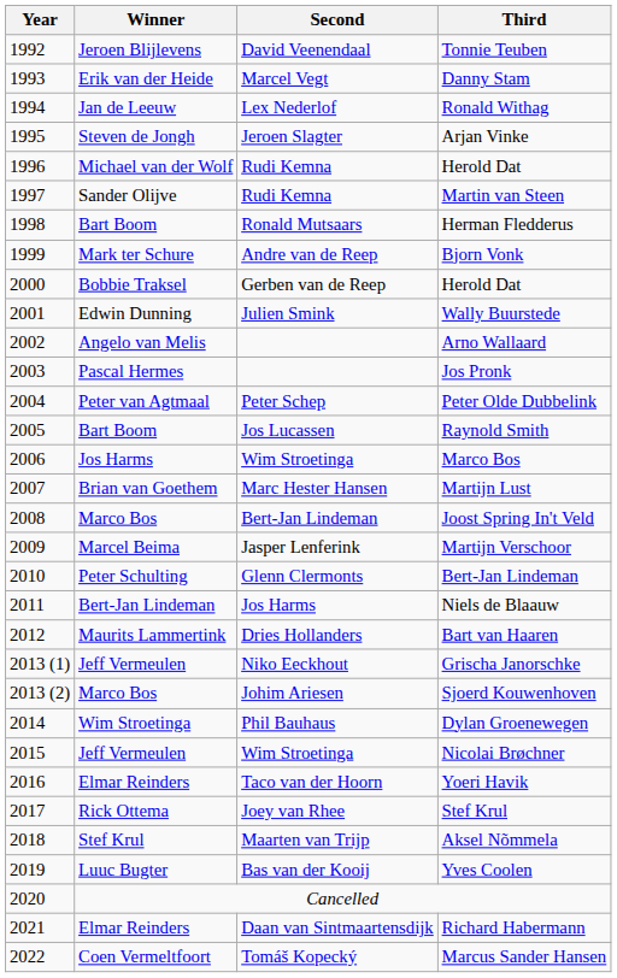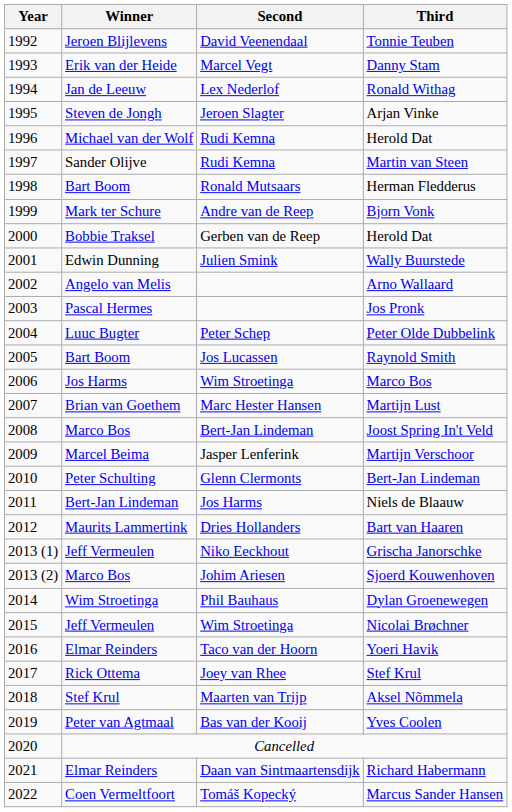 <table class="wikitable sortable" style="font-size:95%">
 <tr>
 <th>Year</th>
 <th>Winner</th>
 <th>Second</th>
 <th>Third</th>
 </tr>
 <tr>
 <td>1992</td>
 <td> <a href='#'>Jeroen Blijlevens</a></td>
 <td> <a href='#'>David Veenendaal</a></td>
 <td> <a href='#'>Tonnie Teuben</a></td>
 </tr>
 <tr>
 <td>1993</td>
 <td> <a href='#'>Erik van der Heide</a></td>
 <td> <a href='#'>Marcel Vegt</a></td>
 <td> <a href='#'>Danny Stam</a></td>
 </tr>
 <tr>
 <td>1994</td>
 <td> <a href='#'>Jan de Leeuw</a></td>
 <td> <a href='#'>Lex Nederlof</a></td>
 <td> <a href='#'>Ronald Withag</a></td>
 </tr>
 <tr>
 <td>1995</td>
 <td> <a href='#'>Steven de Jongh</a></td>
 <td> <a href='#'>Jeroen Slagter</a></td>
 <td> Arjan Vinke</td>
 </tr>
 <tr>
 <td>1996</td>
 <td> <a href='#'>Michael van der Wolf</a></td>
 <td> <a href='#'>Rudi Kemna</a></td>
 <td> Herold Dat</td>
 </tr>
 <tr>
 <td>1997</td>
 <td> Sander Olijve</td>
 <td> <a href='#'>Rudi Kemna</a></td>
 <td> <a href='#'>Martin van Steen</a></td>
 </tr>
 <tr>
 <td>1998</td>
 <td> <a href='#'>Bart Boom</a></td>
 <td> <a href='#'>Ronald Mutsaars</a></td>
 <td> Herman Fledderus</td>
 </tr>
 <tr>
 <td>1999</td>
 <td> <a href='#'>Mark ter Schure</a></td>
 <td> <a href='#'>Andre van de Reep</a></td>
 <td> <a href='#'>Bjorn Vonk</a></td>
 </tr>
 <tr>
 <td>2000</td>
 <td> <a href='#'>Bobbie Traksel</a></td>
 <td> Gerben van de Reep</td>
 <td> Herold Dat</td>
 </tr>
 <tr>
 <td>2001</td>
 <td> Edwin Dunning</td>
 <td> <a href='#'>Julien Smink</a></td>
 <td> <a href='#'>Wally Buurstede</a></td>
 </tr>
 <tr>
 <td>2002</td>
 <td> <a href='#'>Angelo van Melis</a></td>
 <td> </td>
 <td> <a href='#'>Arno Wallaard</a></td>
 </tr>
 <tr>
 <td>2003</td>
 <td> <a href='#'>Pascal Hermes</a></td>
 <td> </td>
 <td> <a href='#'>Jos Pronk</a></td>
 </tr>
 <tr>
 <td>2004</td>
-<td> <a href='#'>Peter van Agtmaal</a></td>
+<td> <a href='#'>Luuc Bugter</a></td>
 <td> <a href='#'>Peter Schep</a></td>
 <td> <a href='#'>Peter Olde Dubbelink</a></td>
 </tr>
 <tr>
 <td>2005</td>
 <td> <a href='#'>Bart Boom</a></td>
 <td> <a href='#'>Jos Lucassen</a></td>
 <td> <a href='#'>Raynold Smith</a></td>
 </tr>
 <tr>
 <td>2006</td>
 <td> <a href='#'>Jos Harms</a></td>
 <td> <a href='#'>Wim Stroetinga</a></td>
 <td> <a href='#'>Marco Bos</a></td>
 </tr>
 <tr>
 <td>2007</td>
 <td> <a href='#'>Brian van Goethem</a></td>
 <td> <a href='#'>Marc Hester Hansen</a></td>
 <td> <a href='#'>Martijn Lust</a></td>
 </tr>
 <tr>
 <td>2008</td>
 <td> <a href='#'>Marco Bos</a></td>
 <td> <a href='#'>Bert-Jan Lindeman</a></td>
 <td> <a href='#'>Joost Spring In't Veld</a></td>
 </tr>
 <tr>
 <td>2009</td>
 <td> <a href='#'>Marcel Beima</a></td>
 <td> Jasper Lenferink</td>
 <td> <a href='#'>Martijn Verschoor</a></td>
 </tr>
 <tr>
 <td>2010</td>
 <td> <a href='#'>Peter Schulting</a></td>
 <td> <a href='#'>Glenn Clermonts</a></td>
 <td> <a href='#'>Bert-Jan Lindeman</a></td>
 </tr>
 <tr>
 <td>2011</td>
 <td> <a href='#'>Bert-Jan Lindeman</a></td>
 <td> <a href='#'>Jos Harms</a></td>
 <td> Niels de Blaauw</td>
 </tr>
 <tr>
 <td>2012</td>
 <td> <a href='#'>Maurits Lammertink</a></td>
 <td> <a href='#'>Dries Hollanders</a></td>
 <td> <a href='#'>Bart van Haaren</a></td>
 </tr>
 <tr>
 <td>2013 (1)</td>
 <td> <a href='#'>Jeff Vermeulen</a></td>
 <td> <a href='#'>Niko Eeckhout</a></td>
 <td> <a href='#'>Grischa Janorschke</a></td>
 </tr>
 <tr>
 <td>2013 (2)</td>
 <td> <a href='#'>Marco Bos</a></td>
 <td> <a href='#'>Johim Ariesen</a></td>
 <td> <a href='#'>Sjoerd Kouwenhoven</a></td>
 </tr>
 <tr>
 <td>2014</td>
 <td> <a href='#'>Wim Stroetinga</a></td>
 <td> <a href='#'>Phil Bauhaus</a></td>
 <td> <a href='#'>Dylan Groenewegen</a></td>
 </tr>
 <tr>
 <td>2015</td>
 <td> <a href='#'>Jeff Vermeulen</a></td>
 <td> <a href='#'>Wim Stroetinga</a></td>
 <td> <a href='#'>Nicolai Brøchner</a></td>
 </tr>
 <tr>
 <td>2016</td>
 <td> <a href='#'>Elmar Reinders</a></td>
 <td> <a href='#'>Taco van der Hoorn</a></td>
 <td> <a href='#'>Yoeri Havik</a></td>
 </tr>
 <tr>
 <td>2017</td>
 <td> <a href='#'>Rick Ottema</a></td>
 <td> <a href='#'>Joey van Rhee</a></td>
 <td> <a href='#'>Stef Krul</a></td>
 </tr>
 <tr>
 <td>2018</td>
 <td> <a href='#'>Stef Krul</a></td>
 <td> <a href='#'>Maarten van Trijp</a></td>
 <td> <a href='#'>Aksel Nõmmela</a></td>
 </tr>
 <tr>
 <td>2019</td>
-<td> <a href='#'>Luuc Bugter</a></td>
+<td> <a href='#'>Peter van Agtmaal</a></td>
 <td> <a href='#'>Bas van der Kooij</a></td>
 <td> <a href='#'>Yves Coolen</a></td>
 </tr>
 <tr>
 <td>2020</td>
 <td colspan=3 align=center><em>Cancelled</em></td>
 </tr>
 <tr>
 <td>2021</td>
 <td> <a href='#'>Elmar Reinders</a></td>
 <td> <a href='#'>Daan van Sintmaartensdijk</a></td>
 <td> <a href='#'>Richard Habermann</a></td>
 </tr>
 <tr>
 <td>2022</td>
 <td> <a href='#'>Coen Vermeltfoort</a></td>
 <td> <a href='#'>Tomáš Kopecký</a></td>
 <td> <a href='#'>Marcus Sander Hansen</a></td>
 </tr>
 </table>
